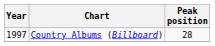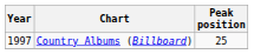 <table class="wikitable" style="text-align: center;">
 <tr>
 <th>Year</th>
 <th>Chart</th>
 <th>Peak<br>position</th>
 </tr>
 <tr>
 <td>1997</td>
 <td><a href='#'>Country Albums</a> (<a href='#'><em>Billboard</em></a>)</td>
-<td>28</td>
+<td>25</td>
 </tr>
 <tr>
 </tr>
 </table>
